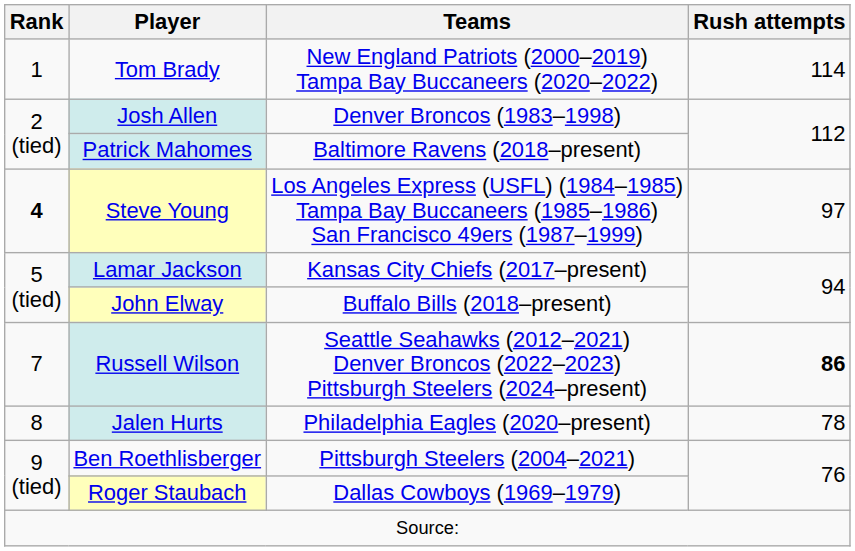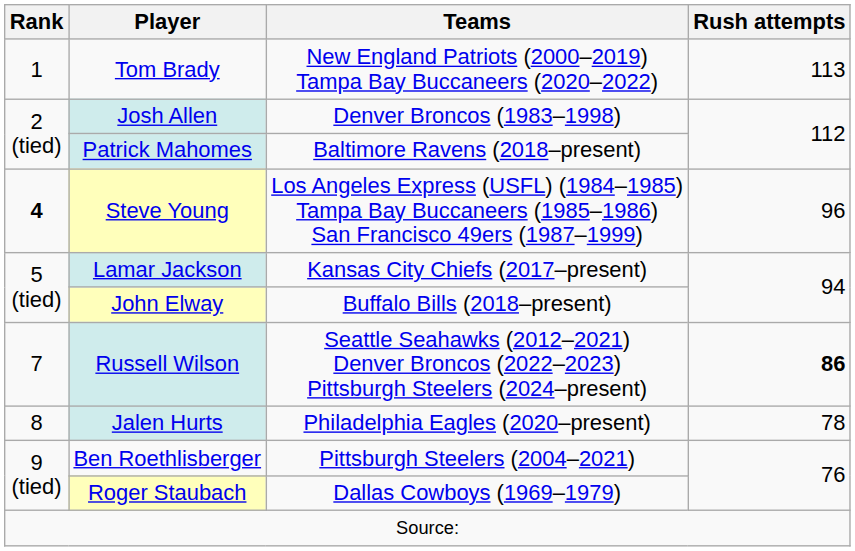 <table class="wikitable" style="text-align:center;">
 <tr style="white-space: nowrap;">
 <th>Rank</th>
 <th>Player</th>
 <th>Teams</th>
 <th>Rush attempts</th>
 </tr>
 <tr>
 <td>1</td>
 <td><a href='#'>Tom Brady</a></td>
 <td><a href='#'>New England Patriots</a> (<a href='#'>2000</a>–<a href='#'>2019</a>) <br> <a href='#'>Tampa Bay Buccaneers</a> (<a href='#'>2020</a>–<a href='#'>2022</a>)</td>
-<td style="text-align:right;">114</td>
+<td style="text-align:right;">113</td>
 </tr>
 <tr>
 <td rowspan="2">2<br>(tied)</td>
 <td style="text-align:center; background:#cfecec;"><a href='#'>Josh Allen</a></td>
 <td><a href='#'>Denver Broncos</a> (<a href='#'>1983</a>–<a href='#'>1998</a>)</td>
 <td rowspan="2" style="text-align:right;">112</td>
 </tr>
 <tr>
 <td style="text-align:center; background:#cfecec;"><a href='#'>Patrick Mahomes</a></td>
 <td><a href='#'>Baltimore Ravens</a> (<a href='#'>2018</a>–present)</td>
 </tr>
 <tr>
 <td><strong>4</strong></td>
 <td style="text-align:center; background:#ffb;"><a href='#'>Steve Young</a></td>
 <td><a href='#'>Los Angeles Express</a> (<a href='#'>USFL</a>) (<a href='#'>1984</a>–<a href='#'>1985</a>)<br><a href='#'>Tampa Bay Buccaneers</a> (<a href='#'>1985</a>–<a href='#'>1986</a>)<br><a href='#'>San Francisco 49ers</a> (<a href='#'>1987</a>–<a href='#'>1999</a>)</td>
-<td style="text-align:right;">97</td>
+<td style="text-align:right;">96</td>
 </tr>
 <tr>
 <td rowspan="2">5<br>(tied)</td>
 <td style="text-align:center; background:#cfecec;"><a href='#'>Lamar Jackson</a></td>
 <td><a href='#'>Kansas City Chiefs</a> (<a href='#'>2017</a>–present)</td>
 <td rowspan="2" style="text-align:right;">94</td>
 </tr>
 <tr>
 <td style="text-align:center; background:#ffb;"><a href='#'>John Elway</a></td>
 <td><a href='#'>Buffalo Bills</a> (<a href='#'>2018</a>–present)</td>
 </tr>
 <tr>
 <td>7</td>
 <td style="text-align:center; background:#cfecec;"><a href='#'>Russell Wilson</a></td>
 <td><a href='#'>Seattle Seahawks</a> (<a href='#'>2012</a>–<a href='#'>2021</a>)<br><a href='#'>Denver Broncos</a> (<a href='#'>2022</a>–<a href='#'>2023</a>)<br><a href='#'>Pittsburgh Steelers</a> (<a href='#'>2024</a>–present)</td>
 <td style="text-align:right;"><strong>86</strong></td>
 </tr>
 <tr>
 <td>8</td>
 <td style="text-align:center; background:#cfecec;"><a href='#'>Jalen Hurts</a></td>
 <td><a href='#'>Philadelphia Eagles</a> (<a href='#'>2020</a>–present)</td>
 <td style="text-align:right;">78</td>
 </tr>
 <tr>
 <td rowspan="2">9<br>(tied)</td>
 <td><a href='#'>Ben Roethlisberger</a></td>
 <td><a href='#'>Pittsburgh Steelers</a> (<a href='#'>2004</a>–<a href='#'>2021</a>)</td>
 <td rowspan="2" style="text-align:right;">76</td>
 </tr>
 <tr>
 <td style="text-align:center; background:#ffb;"><a href='#'>Roger Staubach</a></td>
 <td><a href='#'>Dallas Cowboys</a> (<a href='#'>1969</a>–<a href='#'>1979</a>)</td>
 </tr>
 <tr class="sortbottom">
 <td colspan="4"><small>Source:</small></td>
 </tr>
 </table>
